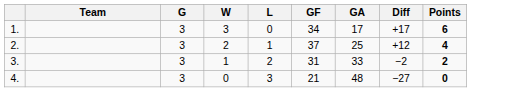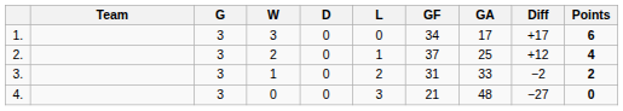 <table class=wikitable style="text-align:center">
 <tr bgcolor="#DCDCDC">
 <th width="25"></th>
 <th width="200">Team</th>
 <th width="60">G</th>
 <th width="60">W</th>
+<th width="60">D</th>
 <th width="60">L</th>
 <th width="60">GF</th>
 <th width="60">GA</th>
 <th width="60">Diff</th>
 <th width="60">Points</th>
 </tr>
 <tr bgcolor=>
 <td>1.</td>
 <td align=left></td>
 <td>3</td>
 <td>3</td>
 <td>0</td>
+<td>0</td>
 <td>34</td>
 <td>17</td>
 <td>+17</td>
 <td><strong>6</strong></td>
 </tr>
 <tr bgcolor=>
 <td>2.</td>
 <td align=left></td>
 <td>3</td>
 <td>2</td>
+<td>0</td>
 <td>1</td>
 <td>37</td>
 <td>25</td>
 <td>+12</td>
 <td><strong>4</strong></td>
 </tr>
 <tr bgcolor=>
 <td>3.</td>
 <td align=left></td>
 <td>3</td>
 <td>1</td>
+<td>0</td>
 <td>2</td>
 <td>31</td>
 <td>33</td>
 <td>−2</td>
 <td><strong>2</strong></td>
 </tr>
 <tr bgcolor=>
 <td>4.</td>
 <td align=left></td>
 <td>3</td>
 <td>0</td>
+<td>0</td>
 <td>3</td>
 <td>21</td>
 <td>48</td>
 <td>−27</td>
 <td><strong>0</strong></td>
 </tr>
 </table>
